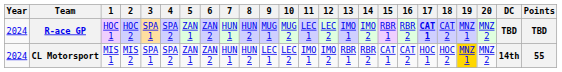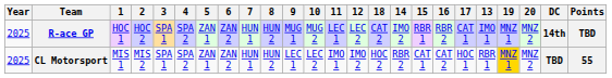 <table class="wikitable" style="text-align:center; font-size:85%">
 <tr>
 <th>Year</th>
 <th>Team</th>
 <th>1</th>
 <th>2</th>
 <th>3</th>
 <th>4</th>
 <th>5</th>
 <th>6</th>
 <th>7</th>
 <th>8</th>
 <th>9</th>
 <th>10</th>
 <th>11</th>
 <th>12</th>
-<th>13</th>
+<th>18</th>
 <th>14</th>
 <th>15</th>
 <th>16</th>
 <th>17</th>
-<th>18</th>
+<th>13</th>
 <th>19</th>
 <th>20</th>
 <th>DC</th>
 <th>Points</th>
 </tr>
 <tr>
-<td><a href='#'>2024</a></td>
+<td><a href='#'>2025</a></td>
 <th nowrap><a href='#'>R-ace GP</a></th>
 <td style="background:#efcfff;"><a href='#'>HOC<br>1</a><br></td>
 <td style="background:#cfcfff;"><a href='#'>HOC<br>2</a><br></td>
 <td style="background:#ffdf9f;"><a href='#'>SPA<br>1</a><br></td>
 <td style="background:#cfcfff;"><a href='#'>SPA<br>2</a><br></td>
 <td style="background:#dfffdf;"><a href='#'>ZAN<br>1</a><br></td>
 <td style="background:#cfcfff;"><a href='#'>ZAN<br>2</a><br></td>
 <td style="background:#dfffdf;"><a href='#'>HUN<br>1</a><br></td>
 <td style="background:#cfcfff;"><a href='#'>HUN<br>2</a><br></td>
 <td style="background:#cfcfff;"><a href='#'>MUG<br>1</a><br></td>
 <td style="background:#dfffdf;"><a href='#'>MUG<br>2</a><br></td>
 <td style="background:#cfcfff;"><a href='#'>LEC<br>1</a><br></td>
 <td style="background:#dfffdf;"><a href='#'>LEC<br>2</a><br></td>
-<td style="background:#cfcfff;"><a href='#'>IMO<br>1</a><br></td>
+<td style="background:#cfcfff;"><a href='#'>CAT<br>2</a><br></td>
 <td style="background:#dfffdf;"><a href='#'>IMO<br>2</a><br></td>
 <td style="background:#efcfff;"><a href='#'>RBR<br>1</a><br></td>
 <td style="background:#dfffdf;"><a href='#'>RBR<br>2</a><br></td>
-<td style="background:#cfcfff;"><strong><a href='#'>CAT<br>1</a><br></strong></td>
-<td style="background:#cfcfff;"><a href='#'>CAT<br>2</a><br></td>
+<td style="background:#cfcfff;"><a href='#'>CAT<br>1</a><br></td>
+<td style="background:#cfcfff;"><a href='#'>IMO<br>1</a><br></td>
 <td style="background:#cfcfff;"><a href='#'>MNZ<br>1</a><br></td>
 <td style="background:#dfffdf;"><a href='#'>MNZ<br>2</a><br></td>
-<th>TBD</th>
+<th>14th</th>
 <th>TBD</th>
 </tr>
 <tr>
-<td><a href='#'>2024</a></td>
+<td><a href='#'>2025</a></td>
 <th nowrap>CL Motorsport</th>
 <td><a href='#'>MIS<br>1</a></td>
 <td><a href='#'>MIS<br>2</a></td>
 <td><a href='#'>SPA<br>1</a></td>
 <td><a href='#'>SPA<br>2</a></td>
 <td><a href='#'>ZAN<br>1</a></td>
 <td><a href='#'>ZAN<br>2</a></td>
 <td><a href='#'>HUN<br>1</a></td>
 <td><a href='#'>HUN<br>2</a></td>
 <td><a href='#'>LEC<br>1</a></td>
 <td><a href='#'>LEC<br>2</a></td>
 <td><a href='#'>IMO<br>1</a></td>
 <td><a href='#'>IMO<br>2</a></td>
-<td><a href='#'>RBR<br>1</a></td>
+<td><a href='#'>HOC<br>2</a></td>
 <td><a href='#'>RBR<br>2</a></td>
 <td><a href='#'>CAT<br>1</a></td>
 <td><a href='#'>CAT<br>2</a></td>
 <td><a href='#'>HOC<br>1</a></td>
-<td><a href='#'>HOC<br>2</a></td>
+<td><a href='#'>RBR<br>1</a></td>
 <td style="background: gold;"><a href='#'>MNZ<br>1</a></td>
 <td><a href='#'>MNZ<br>2</a></td>
-<th>14th</th>
+<th>TBD</th>
 <th>55</th>
 </tr>
 </table>
